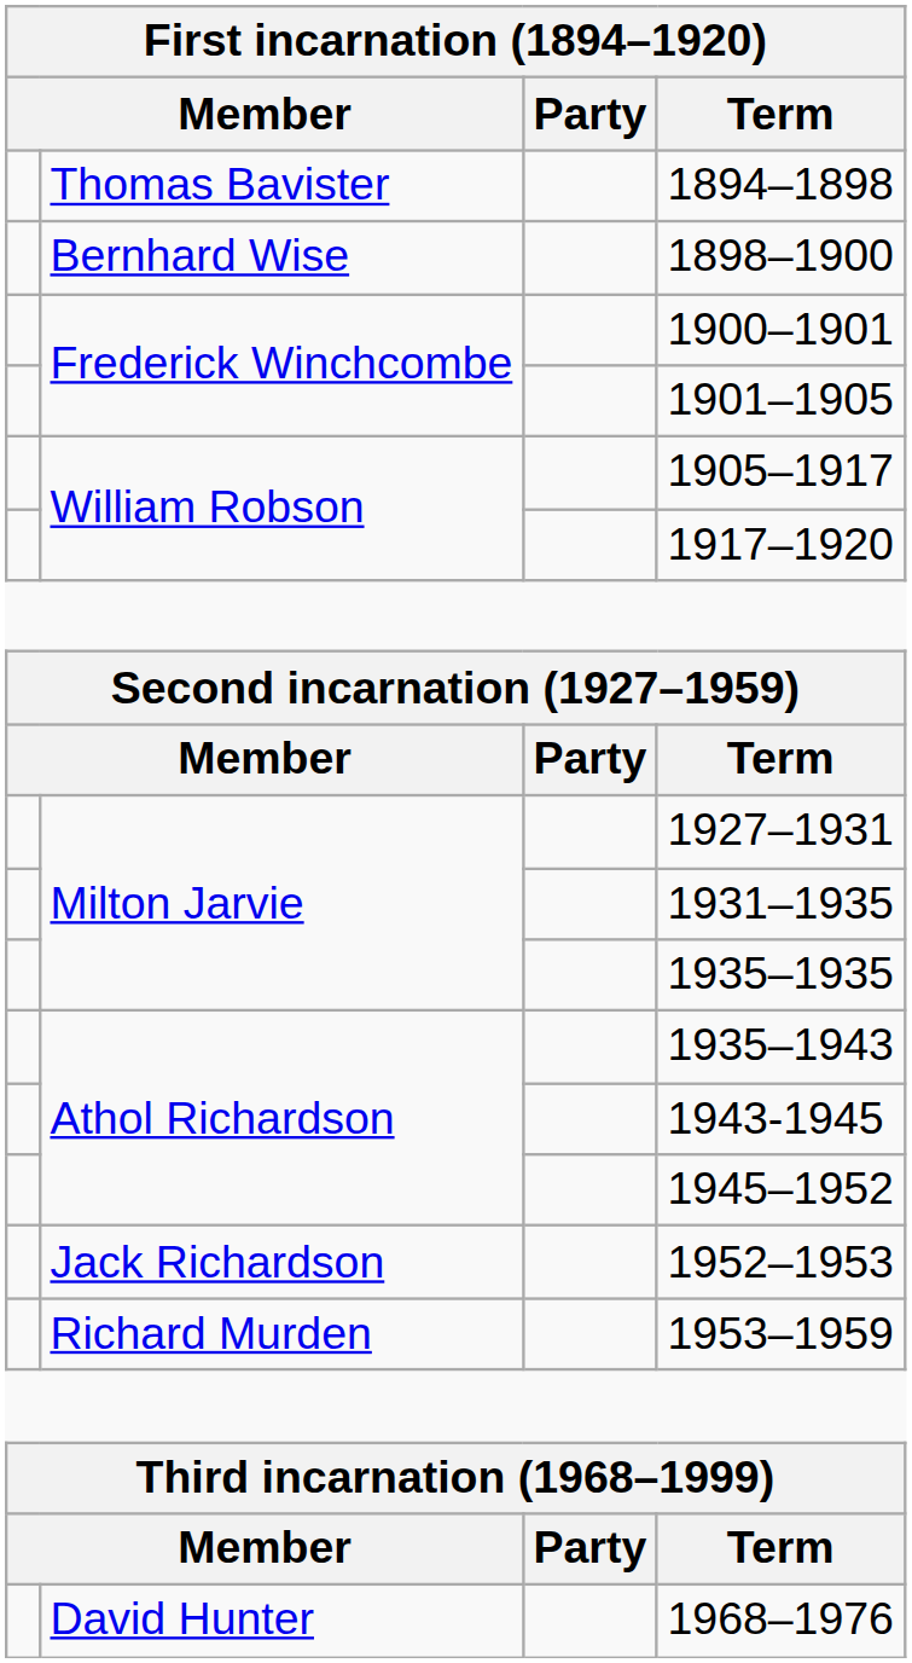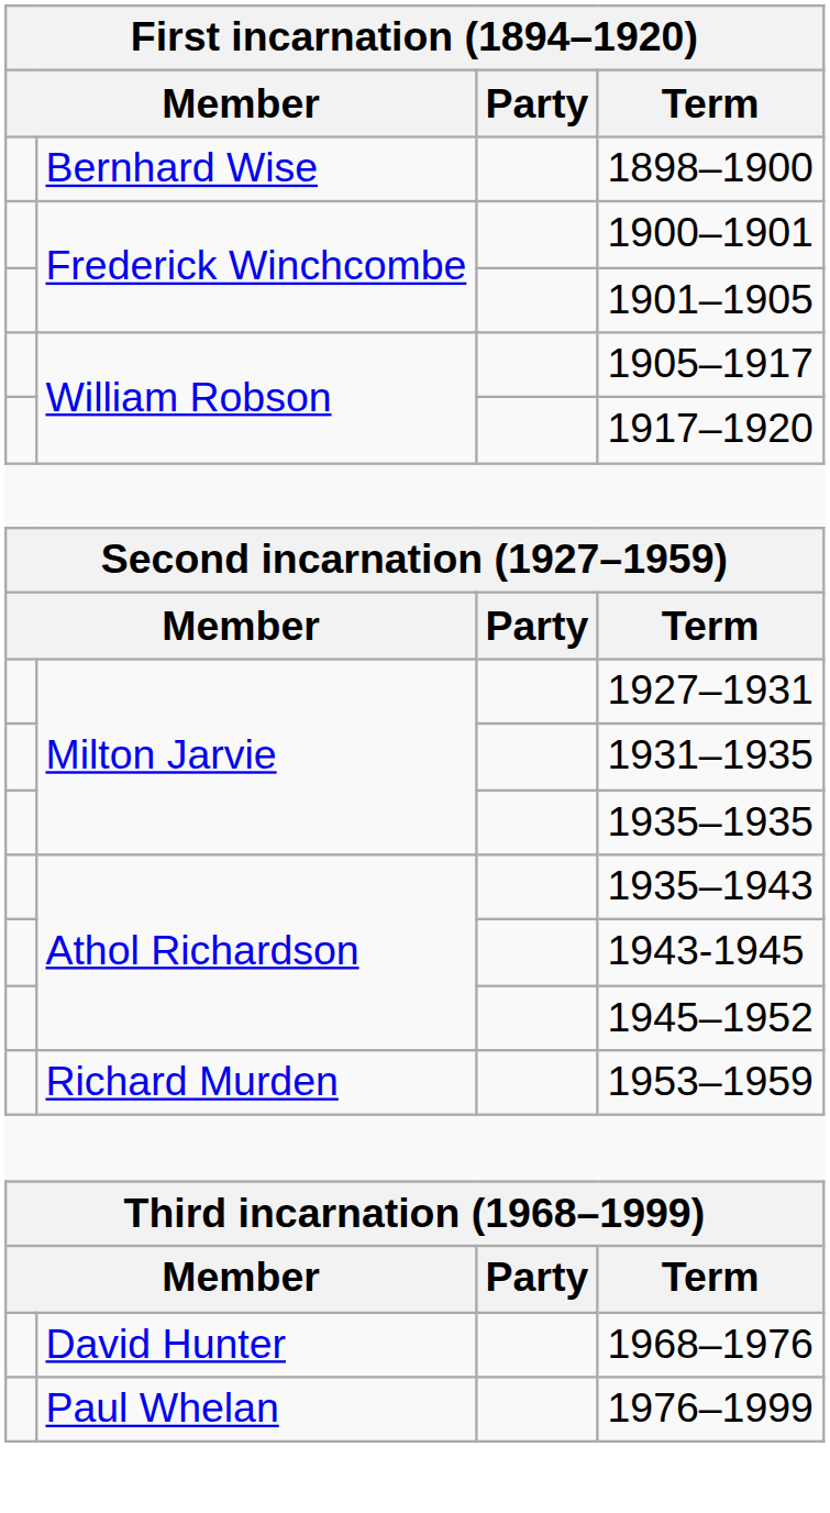 <table class="wikitable" style='border-style: none none none none;'>
 <tr>
 <th colspan="4">First incarnation (1894–1920)</th>
 </tr>
 <tr>
 <th colspan="2">Member</th>
 <th>Party</th>
 <th>Term</th>
-</tr>
-<tr style="background: #f9f9f9">
-<td> </td>
-<td><a href='#'>Thomas Bavister</a></td>
-<td></td>
-<td>1894–1898</td>
 </tr>
 <tr style="background: #f9f9f9">
 <td> </td>
 <td><a href='#'>Bernhard Wise</a></td>
 <td></td>
 <td>1898–1900</td>
 </tr>
 <tr style="background: #f9f9f9">
 <td> </td>
 <td rowspan="2"><a href='#'>Frederick Winchcombe</a></td>
 <td></td>
 <td>1900–1901</td>
 </tr>
 <tr style="background: #f9f9f9">
 <td> </td>
 <td></td>
 <td>1901–1905</td>
 </tr>
 <tr style="background: #f9f9f9">
 <td> </td>
 <td rowspan="2"><a href='#'>William Robson</a></td>
 <td></td>
 <td>1905–1917</td>
 </tr>
 <tr style="background: #f9f9f9">
 <td> </td>
 <td></td>
 <td>1917–1920</td>
 </tr>
 <tr>
 <td colspan="4" style='border-style: none none none none;'> </td>
 </tr>
 <tr>
 <th colspan="4">Second incarnation (1927–1959)</th>
 </tr>
 <tr>
 <th colspan="2">Member</th>
 <th>Party</th>
 <th>Term</th>
 </tr>
 <tr style="background: #f9f9f9">
 <td> </td>
 <td rowspan="3"><a href='#'>Milton Jarvie</a></td>
 <td></td>
 <td>1927–1931</td>
 </tr>
 <tr style="background: #f9f9f9">
 <td> </td>
 <td></td>
 <td>1931–1935</td>
 </tr>
 <tr style="background: #f9f9f9">
 <td> </td>
 <td></td>
 <td>1935–1935</td>
 </tr>
 <tr style="background: #f9f9f9">
 <td> </td>
 <td rowspan="3"><a href='#'>Athol Richardson</a></td>
 <td></td>
 <td>1935–1943</td>
 </tr>
 <tr style="background: #f9f9f9">
 <td> </td>
 <td></td>
 <td>1943-1945</td>
 </tr>
 <tr style="background: #f9f9f9">
 <td> </td>
 <td></td>
 <td>1945–1952</td>
 </tr>
 <tr style="background: #f9f9f9">
 <td> </td>
-<td><a href='#'>Jack Richardson</a></td>
-<td></td>
-<td>1952–1953</td>
-</tr>
-<tr style="background: #f9f9f9">
-<td> </td>
 <td><a href='#'>Richard Murden</a></td>
 <td></td>
 <td>1953–1959</td>
 </tr>
 <tr>
 <td colspan="4" style='border-style: none none none none;'> </td>
 </tr>
 <tr>
 <th colspan="4">Third incarnation (1968–1999)</th>
 </tr>
 <tr>
 <th colspan="2">Member</th>
 <th>Party</th>
 <th>Term</th>
 </tr>
 <tr style="background: #f9f9f9">
 <td> </td>
 <td><a href='#'>David Hunter</a></td>
 <td></td>
 <td>1968–1976</td>
 </tr>
+<tr style="background: #f9f9f9">
+<td> </td>
+<td><a href='#'>Paul Whelan</a></td>
+<td></td>
+<td>1976–1999</td>
+</tr>
 </table>
